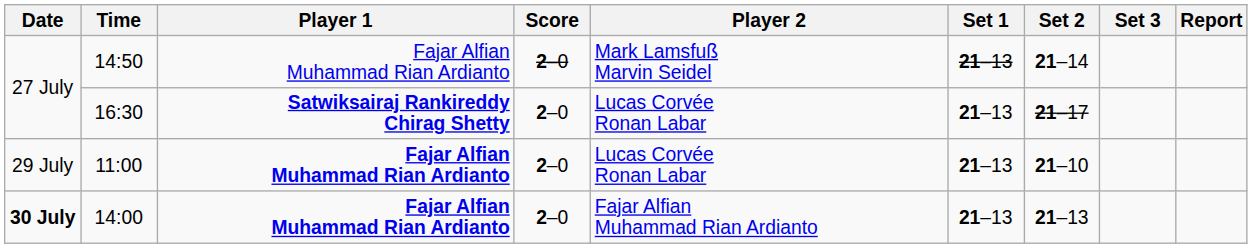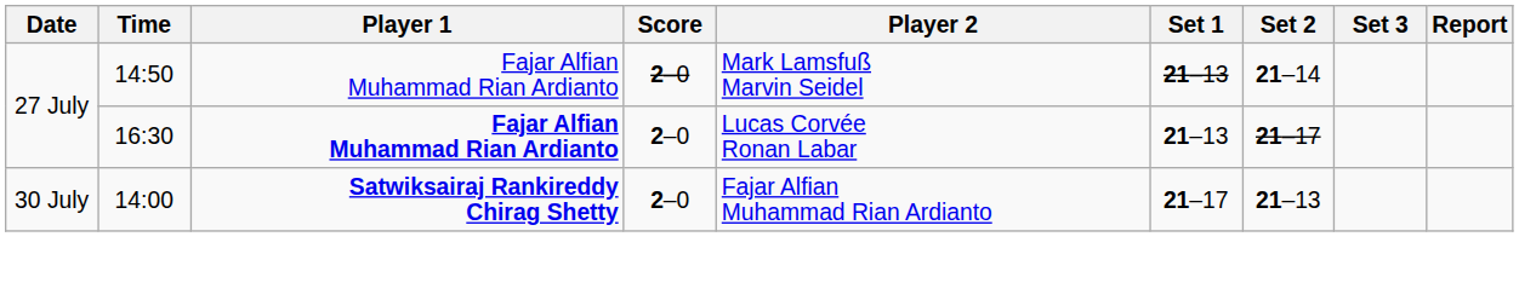 <table class="wikitable" style="font-size:90%; text-align:center">
 <tr>
 <th width="50">Date</th>
 <th width="50">Time</th>
 <th width="260">Player 1</th>
 <th width="50">Score</th>
 <th width="260">Player 2</th>
 <th width="50">Set 1</th>
 <th width="50">Set 2</th>
 <th width="50">Set 3</th>
 <th>Report</th>
 </tr>
 <tr>
 <td rowspan="2">27 July</td>
 <td>14:50</td>
 <td align="right"><a href='#'>Fajar Alfian</a> <br><a href='#'>Muhammad Rian Ardianto</a> </td>
 <td><s><strong>2</strong>–0</s></td>
 <td align="left"> <a href='#'>Mark Lamsfuß</a><br> <a href='#'>Marvin Seidel</a></td>
 <td><s><strong>21</strong>–13</s></td>
 <td><strong>21</strong>–14</td>
 <td></td>
 <td></td>
 </tr>
 <tr>
 <td>16:30</td>
-<td align="right"><strong><a href='#'>Satwiksairaj Rankireddy</a> <br><a href='#'>Chirag Shetty</a></strong> </td>
+<td align="right"><strong><a href='#'>Fajar Alfian</a> <br><a href='#'>Muhammad Rian Ardianto</a> </strong></td>
 <td><strong>2</strong>–0</td>
 <td align="left"> <a href='#'>Lucas Corvée</a><br> <a href='#'>Ronan Labar</a></td>
 <td><strong>21</strong>–13</td>
 <td><s><strong>21</strong>–17</s></td>
 <td></td>
 <td></td>
 </tr>
 <tr>
-<td>29 July</td>
-<td>11:00</td>
-<td align="right"><strong><a href='#'>Fajar Alfian</a> <br><a href='#'>Muhammad Rian Ardianto</a> </strong></td>
-<td><strong>2</strong>–0</td>
-<td align="left"> <a href='#'>Lucas Corvée</a><br> <a href='#'>Ronan Labar</a></td>
-<td><strong>21</strong>–13</td>
-<td><strong>21</strong>–10</td>
-<td></td>
-<td></td>
-</tr>
-<tr>
-<td><strong>30 July</strong></td>
+<td>30 July</td>
 <td>14:00</td>
-<td align="right"><strong><a href='#'>Fajar Alfian</a> <br><a href='#'>Muhammad Rian Ardianto</a> </strong></td>
+<td align="right"><strong><a href='#'>Satwiksairaj Rankireddy</a> <br><a href='#'>Chirag Shetty</a> </strong></td>
 <td><strong>2</strong>–0</td>
 <td align="left"> <a href='#'>Fajar Alfian</a><br> <a href='#'>Muhammad Rian Ardianto</a></td>
-<td><strong>21</strong>–13</td>
+<td><strong>21</strong>–17</td>
 <td><strong>21</strong>–13</td>
 <td></td>
 <td></td>
 </tr>
 </table>
